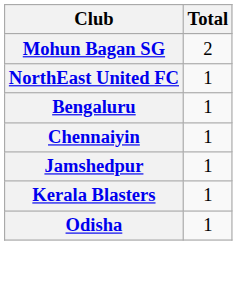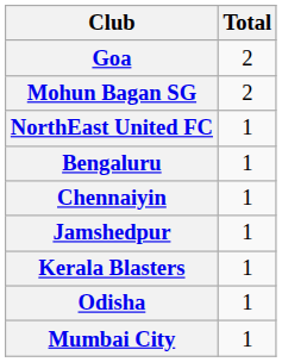 <table class="sortable wikitable plainrowheaders">
 <tr>
 <th scope="col">Club</th>
 <th scope="col">Total</th>
+</tr>
+<tr>
+<th scope="row"><a href='#'>Goa</a></th>
+<td align="center">2</td>
 </tr>
 <tr>
 <th scope="row"><a href='#'>Mohun Bagan SG</a></th>
 <td align="center">2</td>
 </tr>
 <tr>
 <th scope="row"><a href='#'>NorthEast United FC</a></th>
 <td align="center">1</td>
 </tr>
 <tr>
 <th scope="row"><a href='#'>Bengaluru</a></th>
 <td align="center">1</td>
 </tr>
 <tr>
 <th scope="row"><a href='#'>Chennaiyin</a></th>
 <td align="center">1</td>
 </tr>
 <tr>
 <th scope="row"><a href='#'>Jamshedpur</a></th>
 <td align="center">1</td>
 </tr>
 <tr>
 <th scope="row"><a href='#'>Kerala Blasters</a></th>
 <td align="center">1</td>
 </tr>
 <tr>
 <th scope="row"><a href='#'>Odisha</a></th>
 <td align="center">1</td>
 </tr>
+<tr>
+<th scope="row"><a href='#'>Mumbai City</a></th>
+<td align="center">1</td>
+</tr>
 </table>
